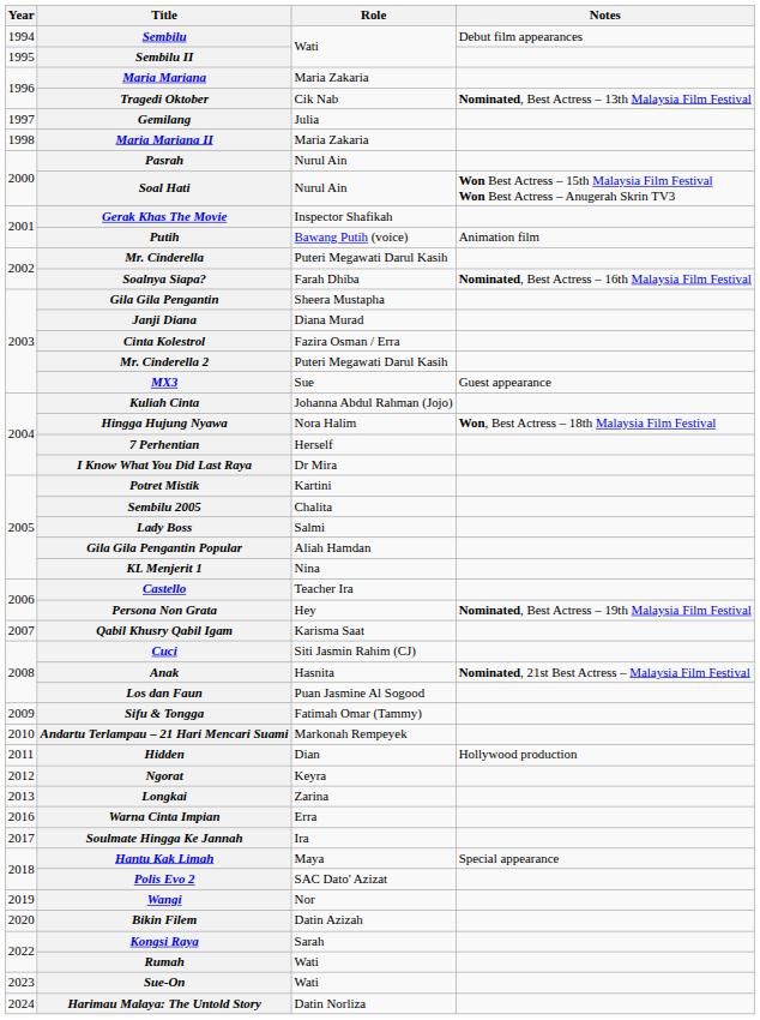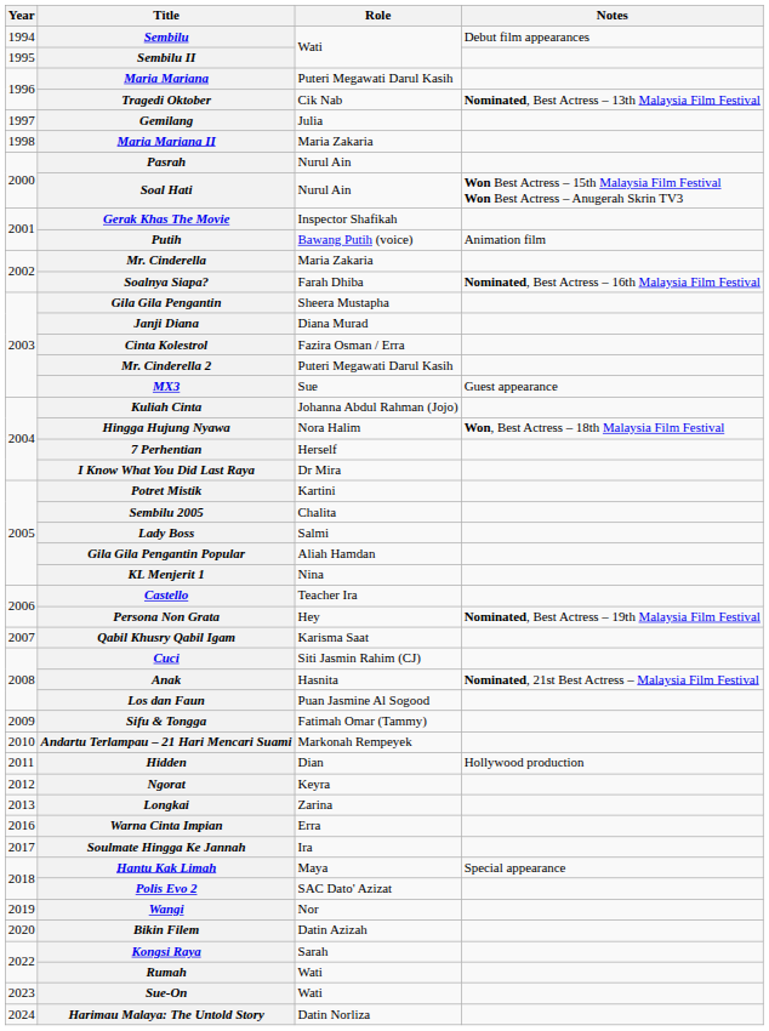 <table class="wikitable">
 <tr>
 <th>Year</th>
 <th>Title</th>
 <th>Role</th>
 <th>Notes</th>
 </tr>
 <tr>
 <td>1994</td>
 <th><em><a href='#'>Sembilu</a></em></th>
 <td rowspan="2">Wati</td>
 <td>Debut film appearances</td>
 </tr>
 <tr>
 <td>1995</td>
 <th><em>Sembilu II</em></th>
 <td></td>
 </tr>
 <tr>
 <td rowspan="2">1996</td>
 <th><em><a href='#'>Maria Mariana</a></em></th>
-<td>Maria Zakaria</td>
+<td>Puteri Megawati Darul Kasih</td>
 <td></td>
 </tr>
 <tr>
 <th><em>Tragedi Oktober</em></th>
 <td>Cik Nab</td>
 <td><strong>Nominated</strong>, Best Actress – 13th <a href='#'>Malaysia Film Festival</a></td>
 </tr>
 <tr>
 <td>1997</td>
 <th><em>Gemilang</em></th>
 <td>Julia</td>
 <td></td>
 </tr>
 <tr>
 <td>1998</td>
 <th><em><a href='#'>Maria Mariana II</a></em></th>
 <td>Maria Zakaria</td>
 <td></td>
 </tr>
 <tr>
 <td rowspan="2">2000</td>
 <th><em>Pasrah</em></th>
 <td>Nurul Ain</td>
 <td></td>
 </tr>
 <tr>
 <th><em>Soal Hati</em></th>
 <td>Nurul Ain</td>
 <td><strong>Won</strong> Best Actress – 15th <a href='#'>Malaysia Film Festival</a><br><strong>Won</strong> Best Actress – Anugerah Skrin TV3</td>
 </tr>
 <tr>
 <td rowspan="2">2001</td>
 <th><em><a href='#'>Gerak Khas The Movie</a></em></th>
 <td>Inspector Shafikah</td>
 <td></td>
 </tr>
 <tr>
 <th><em>Putih</em></th>
 <td><a href='#'>Bawang Putih</a> (voice)</td>
 <td>Animation film</td>
 </tr>
 <tr>
 <td rowspan="2">2002</td>
 <th><em>Mr. Cinderella</em></th>
-<td>Puteri Megawati Darul Kasih</td>
+<td>Maria Zakaria</td>
 <td></td>
 </tr>
 <tr>
 <th><em>Soalnya Siapa?</em></th>
 <td>Farah Dhiba</td>
 <td><strong>Nominated</strong>, Best Actress – 16th <a href='#'>Malaysia Film Festival</a></td>
 </tr>
 <tr>
 <td rowspan="5">2003</td>
 <th><em>Gila Gila Pengantin</em></th>
 <td>Sheera Mustapha</td>
 <td></td>
 </tr>
 <tr>
 <th><em>Janji Diana</em></th>
 <td>Diana Murad</td>
 <td></td>
 </tr>
 <tr>
 <th><em>Cinta Kolestrol</em></th>
 <td>Fazira Osman / Erra</td>
 <td></td>
 </tr>
 <tr>
 <th><em>Mr. Cinderella 2</em></th>
 <td>Puteri Megawati Darul Kasih</td>
 <td></td>
 </tr>
 <tr>
 <th><em><a href='#'>MX3</a></em></th>
 <td>Sue</td>
 <td>Guest appearance</td>
 </tr>
 <tr>
 <td rowspan="4">2004</td>
 <th><em>Kuliah Cinta</em></th>
 <td>Johanna Abdul Rahman (Jojo)</td>
 <td></td>
 </tr>
 <tr>
 <th><em>Hingga Hujung Nyawa</em></th>
 <td>Nora Halim</td>
 <td><strong>Won</strong>, Best Actress – 18th <a href='#'>Malaysia Film Festival</a></td>
 </tr>
 <tr>
 <th><em>7 Perhentian</em></th>
 <td>Herself</td>
 <td></td>
 </tr>
 <tr>
 <th><em>I Know What You Did Last Raya</em></th>
 <td>Dr Mira</td>
 <td></td>
 </tr>
 <tr>
 <td rowspan="5">2005</td>
 <th><em>Potret Mistik</em></th>
 <td>Kartini</td>
 <td></td>
 </tr>
 <tr>
 <th><em>Sembilu 2005</em></th>
 <td>Chalita</td>
 <td></td>
 </tr>
 <tr>
 <th><em>Lady Boss</em></th>
 <td>Salmi</td>
 <td></td>
 </tr>
 <tr>
 <th><em>Gila Gila Pengantin Popular</em></th>
 <td>Aliah Hamdan</td>
 <td></td>
 </tr>
 <tr>
 <th><em>KL Menjerit 1</em></th>
 <td>Nina</td>
 <td></td>
 </tr>
 <tr>
 <td rowspan="2">2006</td>
 <th><em><a href='#'>Castello</a></em></th>
 <td>Teacher Ira</td>
 <td></td>
 </tr>
 <tr>
 <th><em>Persona Non Grata</em></th>
 <td>Hey</td>
 <td><strong>Nominated</strong>, Best Actress – 19th <a href='#'>Malaysia Film Festival</a></td>
 </tr>
 <tr>
 <td>2007</td>
 <th><em>Qabil Khusry Qabil Igam</em></th>
 <td>Karisma Saat</td>
 <td></td>
 </tr>
 <tr>
 <td rowspan="3">2008</td>
 <th><em><a href='#'>Cuci</a></em></th>
 <td>Siti Jasmin Rahim (CJ)</td>
 <td></td>
 </tr>
 <tr>
 <th><em>Anak</em></th>
 <td>Hasnita</td>
 <td><strong>Nominated</strong>, 21st Best Actress – <a href='#'>Malaysia Film Festival</a></td>
 </tr>
 <tr>
 <th><em>Los dan Faun</em></th>
 <td>Puan Jasmine Al Sogood</td>
 <td></td>
 </tr>
 <tr>
 <td>2009</td>
 <th><em>Sifu & Tongga</em></th>
 <td>Fatimah Omar (Tammy)</td>
 <td></td>
 </tr>
 <tr>
 <td>2010</td>
 <th><em>Andartu Terlampau – 21 Hari Mencari Suami</em></th>
 <td>Markonah Rempeyek</td>
 <td></td>
 </tr>
 <tr>
 <td>2011</td>
 <th><em>Hidden</em></th>
 <td>Dian</td>
 <td>Hollywood production</td>
 </tr>
 <tr>
 <td>2012</td>
 <th><em>Ngorat</em></th>
 <td>Keyra</td>
 <td></td>
 </tr>
 <tr>
 <td>2013</td>
 <th><em>Longkai</em></th>
 <td>Zarina</td>
 <td></td>
 </tr>
 <tr>
 <td>2016</td>
 <th><em>Warna Cinta Impian</em></th>
 <td>Erra</td>
 <td></td>
 </tr>
 <tr>
 <td>2017</td>
 <th><em>Soulmate Hingga Ke Jannah</em></th>
 <td>Ira</td>
 <td></td>
 </tr>
 <tr>
 <td rowspan="2">2018</td>
 <th><em><a href='#'>Hantu Kak Limah</a></em></th>
 <td>Maya</td>
 <td>Special appearance</td>
 </tr>
 <tr>
 <th><em><a href='#'>Polis Evo 2</a></em></th>
 <td>SAC Dato' Azizat</td>
 <td></td>
 </tr>
 <tr>
 <td>2019</td>
 <th><em><a href='#'>Wangi</a></em></th>
 <td>Nor</td>
 <td></td>
 </tr>
 <tr>
 <td>2020</td>
 <th><em>Bikin Filem</em></th>
 <td>Datin Azizah</td>
 <td></td>
 </tr>
 <tr>
 <td rowspan="2">2022</td>
 <th><em><a href='#'>Kongsi Raya</a></em></th>
 <td>Sarah</td>
 <td></td>
 </tr>
 <tr>
 <th><em>Rumah</em></th>
 <td>Wati</td>
 <td></td>
 </tr>
 <tr>
 <td>2023</td>
 <th><em>Sue-On</em></th>
 <td>Wati</td>
 <td></td>
 </tr>
 <tr>
 <td>2024</td>
 <th><em>Harimau Malaya: The Untold Story</em></th>
 <td>Datin Norliza</td>
 <td></td>
 </tr>
 </table>
